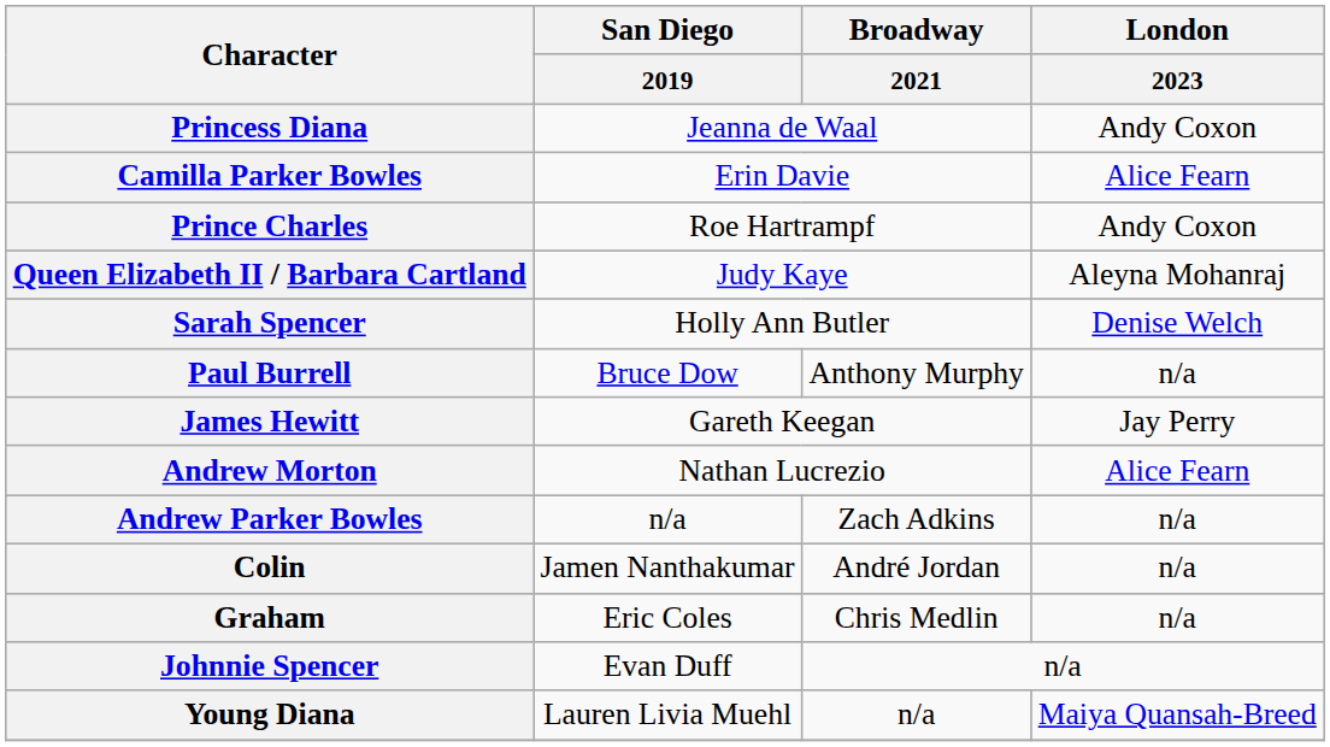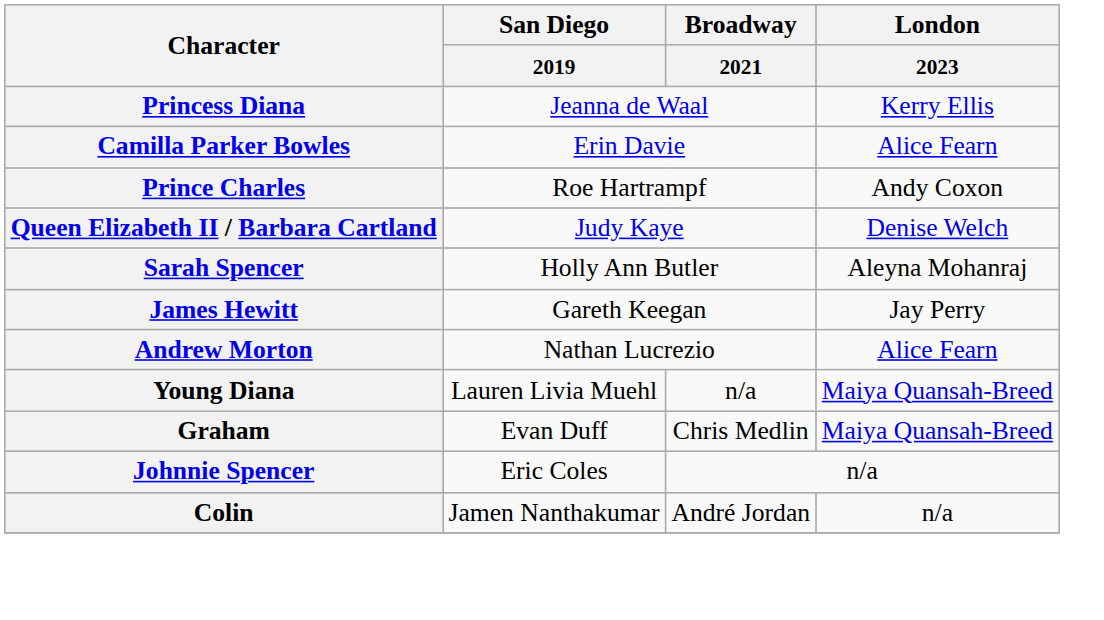 <table class="wikitable" style="width:1000;">
 <tr>
 <th rowspan="2">Character</th>
 <th>San Diego</th>
 <th>Broadway</th>
 <th>London</th>
 </tr>
 <tr>
 <th><small>2019</small></th>
 <th><small>2021</small></th>
 <th><small>2023</small></th>
 </tr>
 <tr>
 <th><a href='#'>Princess Diana</a></th>
 <td colspan="2" align="center"><a href='#'>Jeanna de Waal</a></td>
-<td colspan="1" align="center">Andy Coxon</td>
+<td align="center" colspan="1"><a href='#'>Kerry Ellis</a></td>
 </tr>
 <tr>
 <th><a href='#'>Camilla Parker Bowles</a></th>
 <td colspan="2" align="center"><a href='#'>Erin Davie</a></td>
 <td colspan="1" align="center"><a href='#'>Alice Fearn</a></td>
 </tr>
 <tr>
 <th><a href='#'>Prince Charles</a></th>
 <td colspan="2" align="center">Roe Hartrampf</td>
 <td colspan="1" align="center">Andy Coxon</td>
 </tr>
 <tr>
 <th><a href='#'>Queen Elizabeth II</a> / <a href='#'>Barbara Cartland</a></th>
 <td colspan="2" align="center"><a href='#'>Judy Kaye</a></td>
-<td colspan="1" align="center">Aleyna Mohanraj</td>
+<td colspan="1" align="center"><a href='#'>Denise Welch</a></td>
 </tr>
 <tr>
 <th><a href='#'>Sarah Spencer</a></th>
 <td colspan="2" align="center">Holly Ann Butler</td>
-<td colspan="1" align="center"><a href='#'>Denise Welch</a></td>
-</tr>
-<tr>
-<th><a href='#'>Paul Burrell</a></th>
-<td colspan="1" align="center"><a href='#'>Bruce Dow</a></td>
-<td colspan="1" align="center">Anthony Murphy</td>
-<td colspan="1" align="center">n/a</td>
+<td colspan="1" align="center">Aleyna Mohanraj</td>
 </tr>
 <tr>
 <th><a href='#'>James Hewitt</a></th>
 <td colspan="2" align="center">Gareth Keegan</td>
 <td colspan="1" align="center">Jay Perry</td>
 </tr>
 <tr>
 <th><a href='#'>Andrew Morton</a></th>
 <td colspan="2" align="center">Nathan Lucrezio</td>
 <td colspan="1" align="center"><a href='#'>Alice Fearn</a></td>
 </tr>
 <tr>
-<th><a href='#'>Andrew Parker Bowles</a></th>
+<th>Young Diana</th>
+<td align="center">Lauren Livia Muehl</td>
 <td colspan="1" align="center">n/a</td>
-<td colspan="1" align="center">Zach Adkins</td>
-<td colspan="1" align="center">n/a</td>
+<td align="center" colspan="1"><a href='#'>Maiya Quansah-Breed</a></td>
+</tr>
+<tr>
+<th>Graham</th>
+<td align="center">Evan Duff</td>
+<td align="center">Chris Medlin</td>
+<td align="center" colspan="1"><a href='#'>Maiya Quansah-Breed</a></td>
+</tr>
+<tr>
+<th><a href='#'>Johnnie Spencer</a></th>
+<td align="center">Eric Coles</td>
+<td colspan="2" align="center">n/a</td>
 </tr>
 <tr>
 <th>Colin</th>
 <td align="center">Jamen Nanthakumar</td>
 <td align="center">André Jordan</td>
 <td colspan="1" align="center">n/a</td>
 </tr>
 <tr>
-<th>Graham</th>
-<td align="center">Eric Coles</td>
-<td align="center">Chris Medlin</td>
-<td colspan="1" align="center">n/a</td>
-</tr>
-<tr>
-<th><a href='#'>Johnnie Spencer</a></th>
-<td align="center">Evan Duff</td>
-<td colspan="2" align="center">n/a</td>
-</tr>
-<tr>
-<th>Young Diana</th>
-<td align="center">Lauren Livia Muehl</td>
-<td colspan="1" align="center">n/a</td>
-<td align="center" colspan="1"><a href='#'>Maiya Quansah-Breed</a></td>
-</tr>
-<tr>
 </tr>
 </table>
